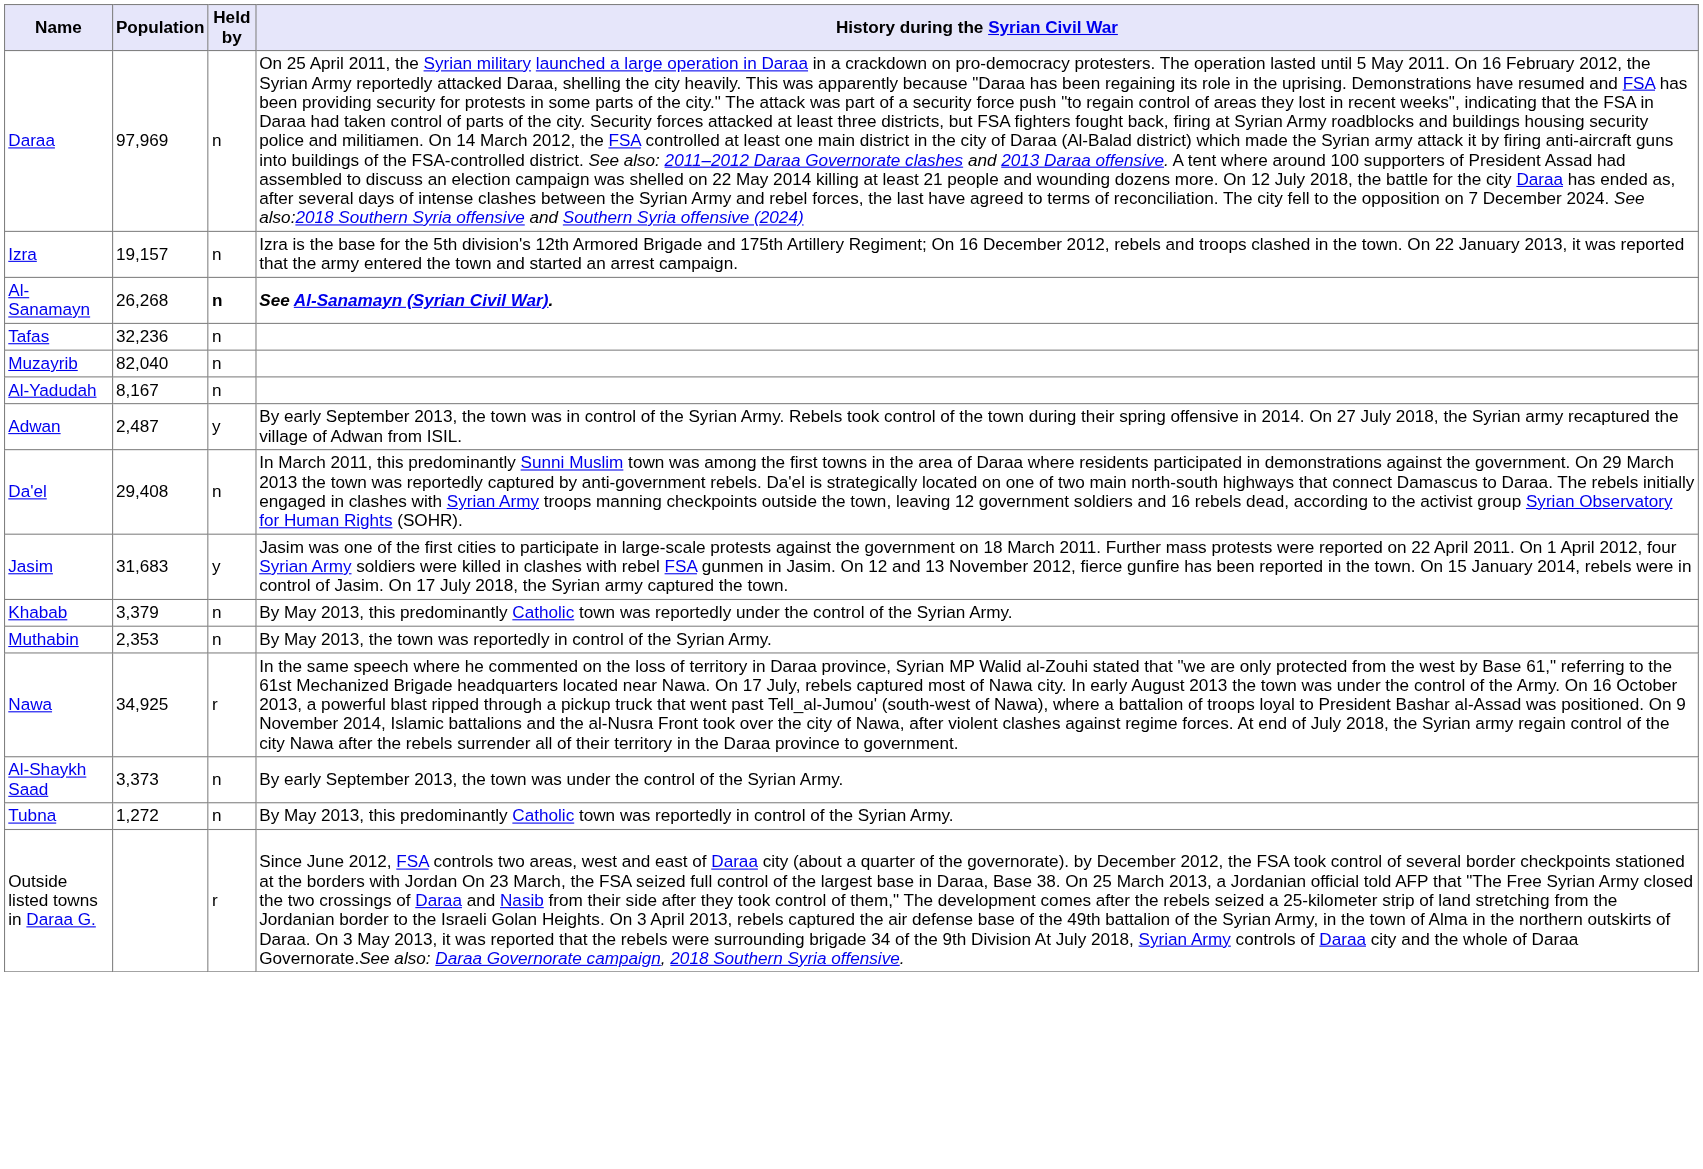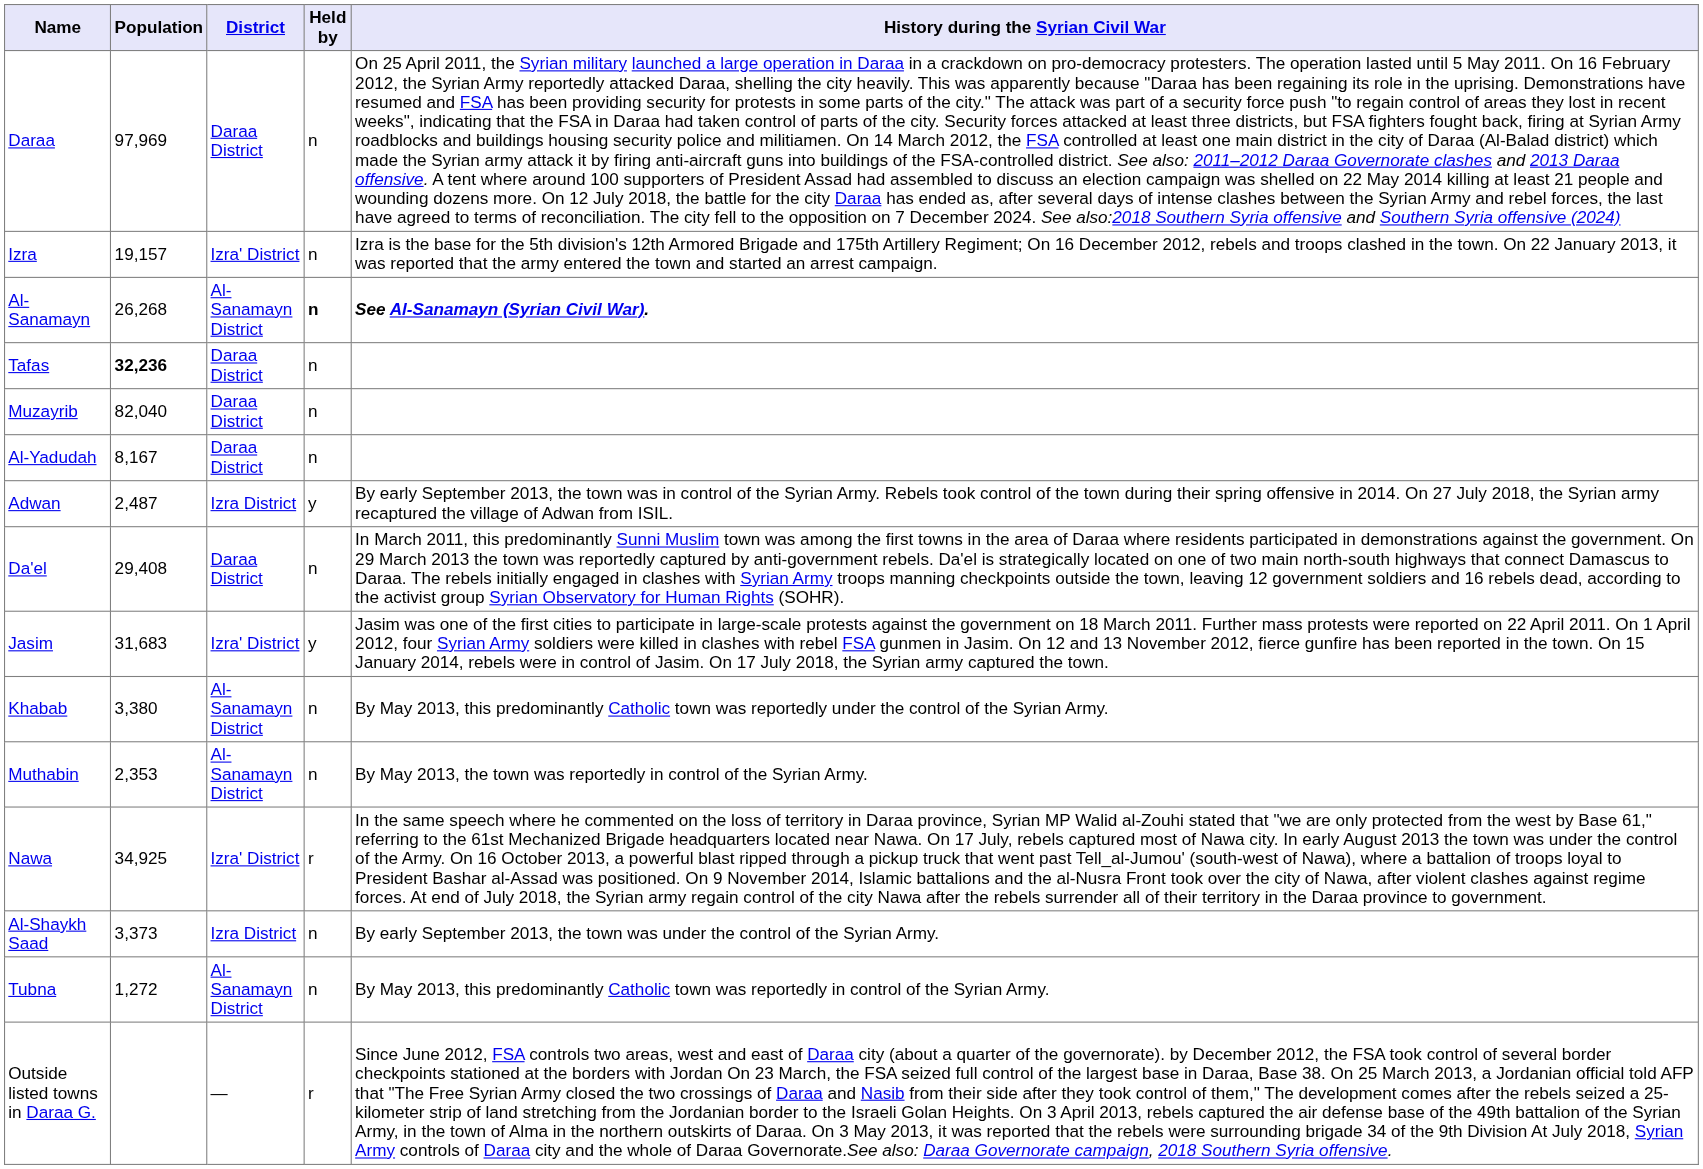 <table class="toccolours sortable" border="1" cellpadding="3" style="border-collapse:collapse">
 <tr style="background:lavender;">
 <th>Name</th>
 <th>Population</th>
+<th><a href='#'>District</a></th>
 <th>Held by</th>
 <th>History during the <a href='#'>Syrian Civil War</a></th>
 </tr>
 <tr>
 <td><a href='#'>Daraa</a></td>
 <td>97,969</td>
+<td><a href='#'>Daraa District</a></td>
 <td><span>n</span></td>
 <td>On 25 April 2011, the <a href='#'>Syrian military</a> <a href='#'>launched a large operation in Daraa</a> in a crackdown on pro-democracy protesters. The operation lasted until 5 May 2011. On 16 February 2012, the Syrian Army reportedly attacked Daraa, shelling the city heavily. This was apparently because "Daraa has been regaining its role in the uprising. Demonstrations have resumed and <a href='#'>FSA</a> has been providing security for protests in some parts of the city." The attack was part of a security force push "to regain control of areas they lost in recent weeks", indicating that the FSA in Daraa had taken control of parts of the city. Security forces attacked at least three districts, but FSA fighters fought back, firing at Syrian Army roadblocks and buildings housing security police and militiamen. On 14 March 2012, the <a href='#'>FSA</a> controlled at least one main district in the city of Daraa (Al-Balad district) which made the Syrian army attack it by firing anti-aircraft guns into buildings of the FSA-controlled district. <em>See also: <a href='#'>2011–2012 Daraa Governorate clashes</a> and <a href='#'>2013 Daraa offensive</a>.</em> A tent where around 100 supporters of President Assad had assembled to discuss an election campaign was shelled on 22 May 2014 killing at least 21 people and wounding dozens more. On 12 July 2018, the battle for the city <a href='#'>Daraa</a> has ended as, after several days of intense clashes between the Syrian Army and rebel forces, the last have agreed to terms of reconciliation. The city fell to the opposition on 7 December 2024. <em>See also:<a href='#'>2018 Southern Syria offensive</a> and <a href='#'>Southern Syria offensive (2024)</a></em></td>
 </tr>
 <tr>
 <td><a href='#'>Izra</a></td>
 <td>19,157</td>
+<td><a href='#'>Izra' District</a></td>
 <td><span>n</span></td>
 <td>Izra is the base for the 5th division's 12th Armored Brigade and 175th Artillery Regiment; On 16 December 2012, rebels and troops clashed in the town. On 22 January 2013, it was reported that the army entered the town and started an arrest campaign.</td>
 </tr>
 <tr>
 <td><a href='#'>Al-Sanamayn</a></td>
 <td>26,268</td>
+<td><a href='#'>Al-Sanamayn District</a></td>
 <td><strong><span>n</span></strong></td>
 <td><strong><em>See <a href='#'>Al-Sanamayn (Syrian Civil War)</a>.</em></strong></td>
 </tr>
 <tr>
 <td><a href='#'>Tafas</a></td>
-<td>32,236</td>
+<td><strong>32,236</strong></td>
+<td><a href='#'>Daraa District</a></td>
 <td><span>n</span></td>
 <td></td>
 </tr>
 <tr>
 <td><a href='#'>Muzayrib</a></td>
 <td>82,040</td>
+<td><a href='#'>Daraa District</a></td>
 <td><span>n</span></td>
 <td></td>
 </tr>
 <tr>
 <td><a href='#'>Al-Yadudah</a></td>
 <td>8,167</td>
+<td><a href='#'>Daraa District</a></td>
 <td><span>n</span></td>
 <td></td>
 </tr>
 <tr>
 <td><a href='#'>Adwan</a></td>
 <td>2,487</td>
+<td><a href='#'>Izra District</a></td>
 <td><span>y</span></td>
 <td>By early September 2013, the town was in control of the Syrian Army. Rebels took control of the town during their spring offensive in 2014. On 27 July 2018, the Syrian army recaptured the village of Adwan from ISIL.</td>
 </tr>
 <tr>
 <td><a href='#'>Da'el</a></td>
 <td>29,408</td>
+<td><a href='#'>Daraa District</a></td>
 <td><span>n</span></td>
 <td>In March 2011, this predominantly <a href='#'>Sunni Muslim</a> town was among the first towns in the area of Daraa where residents participated in demonstrations against the government. On 29 March 2013 the town was reportedly captured by anti-government rebels. Da'el is strategically located on one of two main north-south highways that connect Damascus to Daraa. The rebels initially engaged in clashes with <a href='#'>Syrian Army</a> troops manning checkpoints outside the town, leaving 12 government soldiers and 16 rebels dead, according to the activist group <a href='#'>Syrian Observatory for Human Rights</a> (SOHR).</td>
 </tr>
 <tr>
 <td><a href='#'>Jasim</a></td>
 <td>31,683</td>
+<td><a href='#'>Izra' District</a></td>
 <td><span>y</span></td>
 <td>Jasim was one of the first cities to participate in large-scale protests against the government on 18 March 2011. Further mass protests were reported on 22 April 2011. On 1 April 2012, four <a href='#'>Syrian Army</a> soldiers were killed in clashes with rebel <a href='#'>FSA</a> gunmen in Jasim. On 12 and 13 November 2012, fierce gunfire has been reported in the town. On 15 January 2014, rebels were in control of Jasim. On 17 July 2018, the Syrian army captured the town.</td>
 </tr>
 <tr>
 <td><a href='#'>Khabab</a></td>
-<td>3,379</td>
+<td>3,380</td>
+<td><a href='#'>Al-Sanamayn District</a></td>
 <td><span>n</span></td>
 <td>By May 2013, this predominantly <a href='#'>Catholic</a> town was reportedly under the control of the Syrian Army.</td>
 </tr>
 <tr>
 <td><a href='#'>Muthabin</a></td>
 <td>2,353</td>
+<td><a href='#'>Al-Sanamayn District</a></td>
 <td><span>n</span></td>
 <td>By May 2013, the town was reportedly in control of the Syrian Army.</td>
 </tr>
 <tr>
 <td><a href='#'>Nawa</a></td>
 <td>34,925</td>
+<td><a href='#'>Izra' District</a></td>
 <td><span>r</span></td>
 <td>In the same speech where he commented on the loss of territory in Daraa province, Syrian MP Walid al-Zouhi stated that "we are only protected from the west by Base 61," referring to the 61st Mechanized Brigade headquarters located near Nawa. On 17 July, rebels captured most of Nawa city. In early August 2013 the town was under the control of the Army. On 16 October 2013, a powerful blast ripped through a pickup truck that went past Tell_al-Jumou' (south-west of Nawa), where a battalion of troops loyal to President Bashar al-Assad was positioned. On 9 November 2014, Islamic battalions and the al-Nusra Front took over the city of Nawa, after violent clashes against regime forces. At end of July 2018, the Syrian army regain control of the city Nawa after the rebels surrender all of their territory in the Daraa province to government.</td>
 </tr>
 <tr>
 <td><a href='#'>Al-Shaykh Saad</a></td>
 <td>3,373</td>
+<td><a href='#'>Izra District</a></td>
 <td><span>n</span></td>
 <td>By early September 2013, the town was under the control of the Syrian Army.</td>
 </tr>
 <tr>
 <td><a href='#'>Tubna</a></td>
 <td>1,272</td>
+<td><a href='#'>Al-Sanamayn District</a></td>
 <td><span>n</span></td>
 <td>By May 2013, this predominantly <a href='#'>Catholic</a> town was reportedly in control of the Syrian Army.</td>
 </tr>
 <tr>
 <td>Outside listed towns in <a href='#'>Daraa G.</a></td>
 <td></td>
+<td>—</td>
 <td><span>r</span></td>
 <td><br>Since June 2012, <a href='#'>FSA</a> controls two areas, west and east of <a href='#'>Daraa</a> city (about a quarter of the governorate). by December 2012, the FSA took control of several border checkpoints stationed at the borders with Jordan On 23 March, the FSA seized full control of the largest base in Daraa, Base 38. On 25 March 2013, a Jordanian official told AFP that "The Free Syrian Army closed the two crossings of <a href='#'>Daraa</a> and <a href='#'>Nasib</a> from their side after they took control of them," The development comes after the rebels seized a 25-kilometer strip of land stretching from the Jordanian border to the Israeli Golan Heights. On 3 April 2013, rebels captured the air defense base of the 49th battalion of the Syrian Army, in the town of Alma in the northern outskirts of Daraa. On 3 May 2013, it was reported that the rebels were surrounding brigade 34 of the 9th Division At July 2018, <a href='#'>Syrian Army</a> controls of <a href='#'>Daraa</a> city and the whole of Daraa Governorate.<em>See also: <a href='#'>Daraa Governorate campaign</a>, <a href='#'>2018 Southern Syria offensive</a>.</em></td>
 </tr>
 </table>
